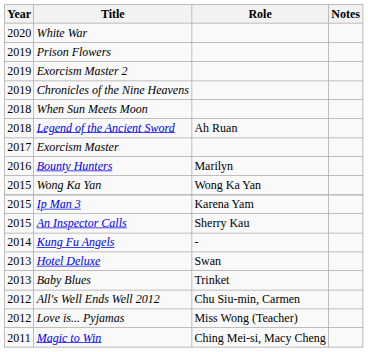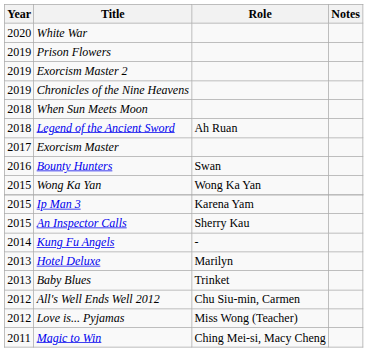 <table class="wikitable sortable">
 <tr align="center">
 <th>Year</th>
 <th>Title</th>
 <th>Role</th>
 <th>Notes</th>
 </tr>
 <tr>
 <td>2020</td>
 <td><em>White War</em></td>
 <td></td>
 <td></td>
 </tr>
 <tr>
 <td>2019</td>
 <td><em>Prison Flowers</em></td>
 <td></td>
 <td></td>
 </tr>
 <tr>
 <td>2019</td>
 <td><em>Exorcism Master 2</em></td>
 <td></td>
 <td></td>
 </tr>
 <tr>
 <td>2019</td>
 <td><em>Chronicles of the Nine Heavens</em></td>
 <td></td>
 <td></td>
 </tr>
 <tr>
 <td>2018</td>
 <td><em>When Sun Meets Moon</em></td>
 <td></td>
 <td></td>
 </tr>
 <tr>
 <td>2018</td>
 <td><em><a href='#'>Legend of the Ancient Sword</a></em></td>
 <td>Ah Ruan</td>
 <td></td>
 </tr>
 <tr>
 <td>2017</td>
 <td><em>Exorcism Master</em></td>
 <td></td>
 <td></td>
 </tr>
 <tr>
 <td>2016</td>
 <td><em><a href='#'>Bounty Hunters</a></em></td>
-<td>Marilyn</td>
+<td>Swan</td>
 <td></td>
 </tr>
 <tr>
 <td>2015</td>
 <td><em>Wong Ka Yan</em></td>
 <td>Wong Ka Yan</td>
 <td></td>
 </tr>
 <tr>
 </tr>
 <tr>
 <td>2015</td>
 <td><em><a href='#'>Ip Man 3</a></em></td>
 <td>Karena Yam</td>
 <td></td>
 </tr>
 <tr>
 <td>2015</td>
 <td><em><a href='#'>An Inspector Calls</a></em></td>
 <td>Sherry Kau</td>
 <td></td>
 </tr>
 <tr>
 <td>2014</td>
 <td><em><a href='#'>Kung Fu Angels</a></em></td>
 <td>-</td>
 <td></td>
 </tr>
 <tr>
 <td>2013</td>
 <td><em><a href='#'>Hotel Deluxe</a></em></td>
-<td>Swan</td>
+<td>Marilyn</td>
 <td></td>
 </tr>
 <tr>
 <td>2013</td>
 <td><em>Baby Blues</em></td>
 <td>Trinket</td>
 <td></td>
 </tr>
 <tr>
 <td>2012</td>
 <td><em>All's Well Ends Well 2012</em></td>
 <td>Chu Siu-min, Carmen</td>
 <td></td>
 </tr>
 <tr>
 <td>2012</td>
 <td><em>Love is... Pyjamas</em></td>
 <td>Miss Wong (Teacher)</td>
 <td></td>
 </tr>
 <tr>
 <td>2011</td>
 <td><em><a href='#'>Magic to Win</a></em></td>
 <td>Ching Mei-si, Macy Cheng</td>
 <td></td>
 </tr>
 </table>
